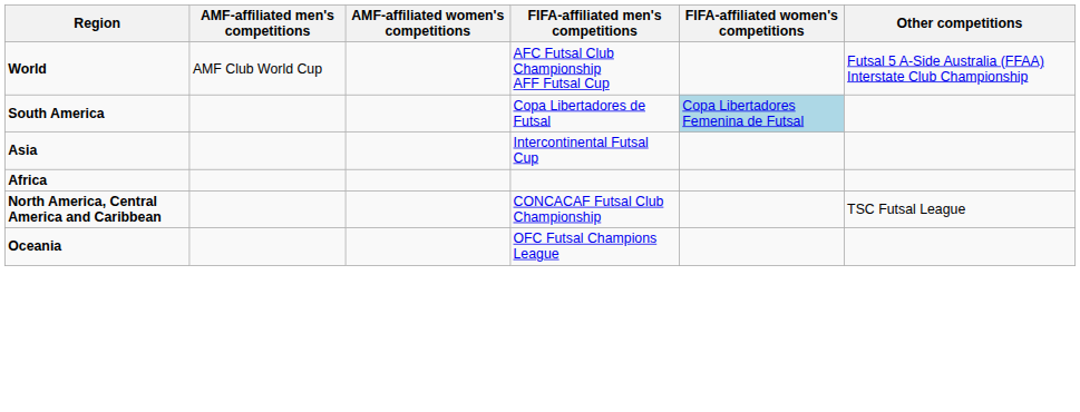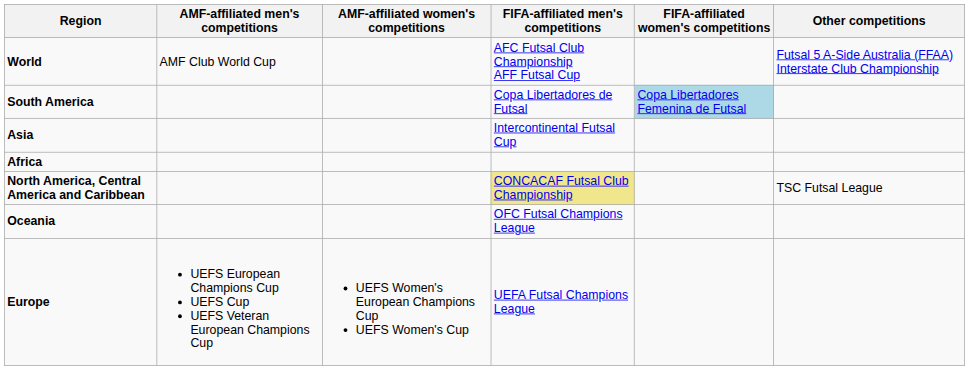 <table class="wikitable">
 <tr>
 <th>Region</th>
 <th>AMF-affiliated men's competitions</th>
 <th>AMF-affiliated women's competitions</th>
 <th>FIFA-affiliated men's competitions</th>
 <th>FIFA-affiliated women's competitions</th>
 <th>Other competitions</th>
 </tr>
 <tr>
 <td><strong>World</strong></td>
 <td>AMF Club World Cup</td>
 <td></td>
 <td><a href='#'>AFC Futsal Club Championship</a><br><a href='#'>AFF Futsal Cup</a></td>
 <td></td>
 <td><a href='#'>Futsal 5 A-Side Australia (FFAA) Interstate Club Championship</a></td>
 </tr>
 <tr>
 <td><strong>South America</strong></td>
 <td></td>
 <td></td>
 <td><a href='#'>Copa Libertadores de Futsal</a></td>
 <td style="background: lightblue;"><a href='#'>Copa Libertadores Femenina de Futsal</a></td>
 <td></td>
 </tr>
 <tr>
 <td><strong>Asia</strong></td>
 <td></td>
 <td></td>
 <td><a href='#'>Intercontinental Futsal Cup</a></td>
 <td></td>
 <td></td>
 </tr>
 <tr>
 <td><strong>Africa</strong></td>
 <td></td>
 <td></td>
 <td></td>
 <td></td>
 <td></td>
 </tr>
 <tr>
 <td><strong>North America, Central America and Caribbean</strong></td>
 <td></td>
 <td></td>
-<td><a href='#'>CONCACAF Futsal Club Championship</a></td>
+<td style="background: khaki;"><a href='#'>CONCACAF Futsal Club Championship</a></td>
 <td></td>
 <td>TSC Futsal League</td>
 </tr>
 <tr>
 <td><strong>Oceania</strong></td>
 <td></td>
 <td></td>
 <td><a href='#'>OFC Futsal Champions League</a></td>
 <td></td>
 <td></td>
 </tr>
+<tr>
+<td><strong>Europe</strong></td>
+<td><br><ul><li>UEFS European Champions Cup</li><li>UEFS Cup</li><li>UEFS Veteran European Champions Cup</li></ul></td>
+<td><br><ul><li>UEFS Women's European Champions Cup</li><li>UEFS Women's Cup</li></ul></td>
+<td><a href='#'>UEFA Futsal Champions League</a></td>
+<td></td>
+<td></td>
+</tr>
 </table>
